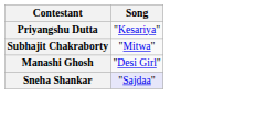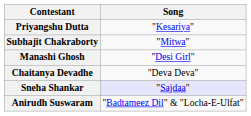 <table class="wikitable unsortable" style="text-align:center;">
 <tr>
 <th scope="col">Contestant</th>
 <th scope="col">Song</th>
 </tr>
 <tr>
 <th>Priyangshu Dutta</th>
 <td>"<a href='#'>Kesariya</a>"</td>
 </tr>
 <tr>
 <th>Subhajit Chakraborty</th>
 <td>"<a href='#'>Mitwa</a>"</td>
 </tr>
 <tr>
 <th>Manashi Ghosh</th>
 <td>"<a href='#'>Desi Girl</a>"</td>
 </tr>
 <tr>
+<th>Chaitanya Devadhe</th>
+<td>"Deva Deva"</td>
+</tr>
+<tr>
 <th>Sneha Shankar</th>
 <td style="background: lavender;">"<a href='#'>Sajdaa</a>"</td>
 </tr>
+<tr>
+<th>Anirudh Suswaram</th>
+<td>"<a href='#'>Badtameez Dil</a>" & "Locha-E-Ulfat"</td>
+</tr>
 </table>
